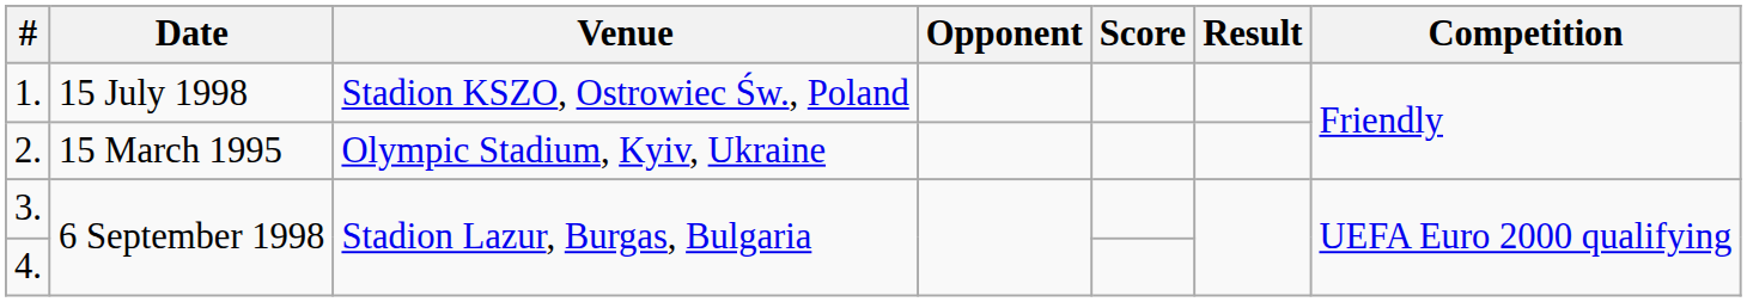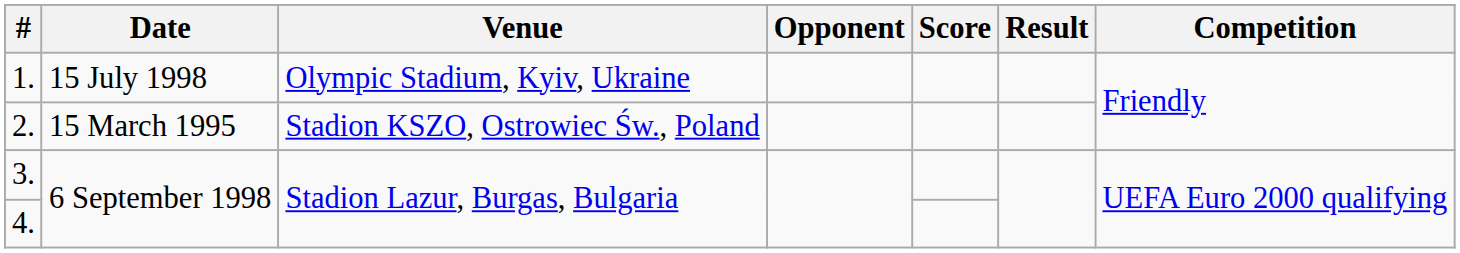 <table class="wikitable">
 <tr>
 <th>#</th>
 <th>Date</th>
 <th>Venue</th>
 <th>Opponent</th>
 <th>Score</th>
 <th>Result</th>
 <th>Competition</th>
 </tr>
 <tr>
 <td>1.</td>
 <td>15 July 1998</td>
-<td><a href='#'>Stadion KSZO</a>, <a href='#'>Ostrowiec Św.</a>, <a href='#'>Poland</a></td>
+<td><a href='#'>Olympic Stadium</a>, <a href='#'>Kyiv</a>, <a href='#'>Ukraine</a></td>
 <td></td>
 <td></td>
 <td></td>
 <td rowspan=2><a href='#'>Friendly</a></td>
 </tr>
 <tr>
 <td>2.</td>
 <td>15 March 1995</td>
-<td><a href='#'>Olympic Stadium</a>, <a href='#'>Kyiv</a>, <a href='#'>Ukraine</a></td>
+<td><a href='#'>Stadion KSZO</a>, <a href='#'>Ostrowiec Św.</a>, <a href='#'>Poland</a></td>
 <td></td>
 <td></td>
 <td></td>
 </tr>
 <tr>
 <td>3.</td>
 <td rowspan=2>6 September 1998</td>
 <td rowspan=2><a href='#'>Stadion Lazur</a>, <a href='#'>Burgas</a>, <a href='#'>Bulgaria</a></td>
 <td rowspan=2></td>
 <td></td>
 <td rowspan=2></td>
 <td rowspan=2><a href='#'>UEFA Euro 2000 qualifying</a></td>
 </tr>
 <tr>
 <td>4.</td>
 <td></td>
 </tr>
 </table>
